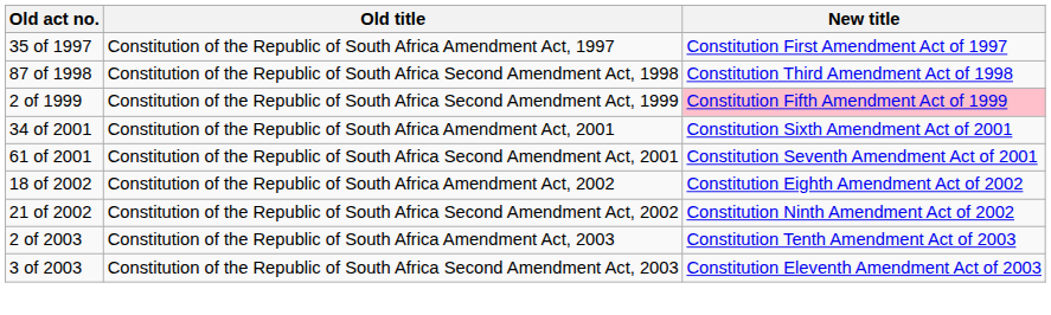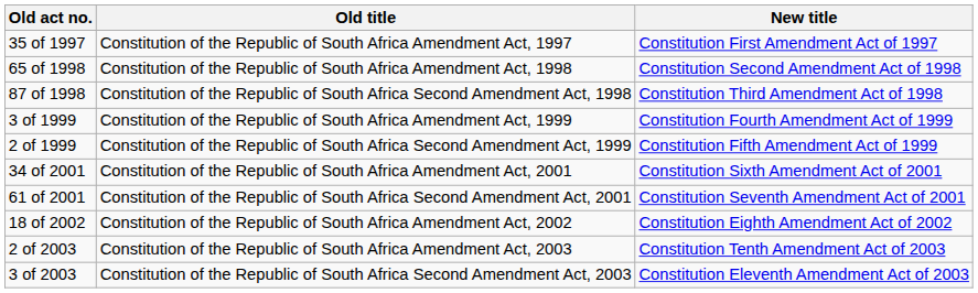 <table class="wikitable">
 <tr>
 <th>Old act no.</th>
 <th>Old title</th>
 <th>New title</th>
 </tr>
 <tr>
 <td>35 of 1997</td>
 <td>Constitution of the Republic of South Africa Amendment Act, 1997</td>
 <td><a href='#'>Constitution First Amendment Act of 1997</a></td>
 </tr>
 <tr>
+<td>65 of 1998</td>
+<td>Constitution of the Republic of South Africa Amendment Act, 1998</td>
+<td><a href='#'>Constitution Second Amendment Act of 1998</a></td>
+</tr>
+<tr>
 <td>87 of 1998</td>
 <td>Constitution of the Republic of South Africa Second Amendment Act, 1998</td>
 <td><a href='#'>Constitution Third Amendment Act of 1998</a></td>
 </tr>
 <tr>
+<td>3 of 1999</td>
+<td>Constitution of the Republic of South Africa Amendment Act, 1999</td>
+<td><a href='#'>Constitution Fourth Amendment Act of 1999</a></td>
+</tr>
+<tr>
 <td>2 of 1999</td>
 <td>Constitution of the Republic of South Africa Second Amendment Act, 1999</td>
-<td style="background: pink;"><a href='#'>Constitution Fifth Amendment Act of 1999</a></td>
+<td><a href='#'>Constitution Fifth Amendment Act of 1999</a></td>
 </tr>
 <tr>
 <td>34 of 2001</td>
 <td>Constitution of the Republic of South Africa Amendment Act, 2001</td>
 <td><a href='#'>Constitution Sixth Amendment Act of 2001</a></td>
 </tr>
 <tr>
 <td>61 of 2001</td>
 <td>Constitution of the Republic of South Africa Second Amendment Act, 2001</td>
 <td><a href='#'>Constitution Seventh Amendment Act of 2001</a></td>
 </tr>
 <tr>
 <td>18 of 2002</td>
 <td>Constitution of the Republic of South Africa Amendment Act, 2002</td>
 <td><a href='#'>Constitution Eighth Amendment Act of 2002</a></td>
 </tr>
 <tr>
-<td>21 of 2002</td>
-<td>Constitution of the Republic of South Africa Second Amendment Act, 2002</td>
-<td><a href='#'>Constitution Ninth Amendment Act of 2002</a></td>
-</tr>
-<tr>
 <td>2 of 2003</td>
 <td>Constitution of the Republic of South Africa Amendment Act, 2003</td>
 <td><a href='#'>Constitution Tenth Amendment Act of 2003</a></td>
 </tr>
 <tr>
 <td>3 of 2003</td>
 <td>Constitution of the Republic of South Africa Second Amendment Act, 2003</td>
 <td><a href='#'>Constitution Eleventh Amendment Act of 2003</a></td>
 </tr>
 </table>
